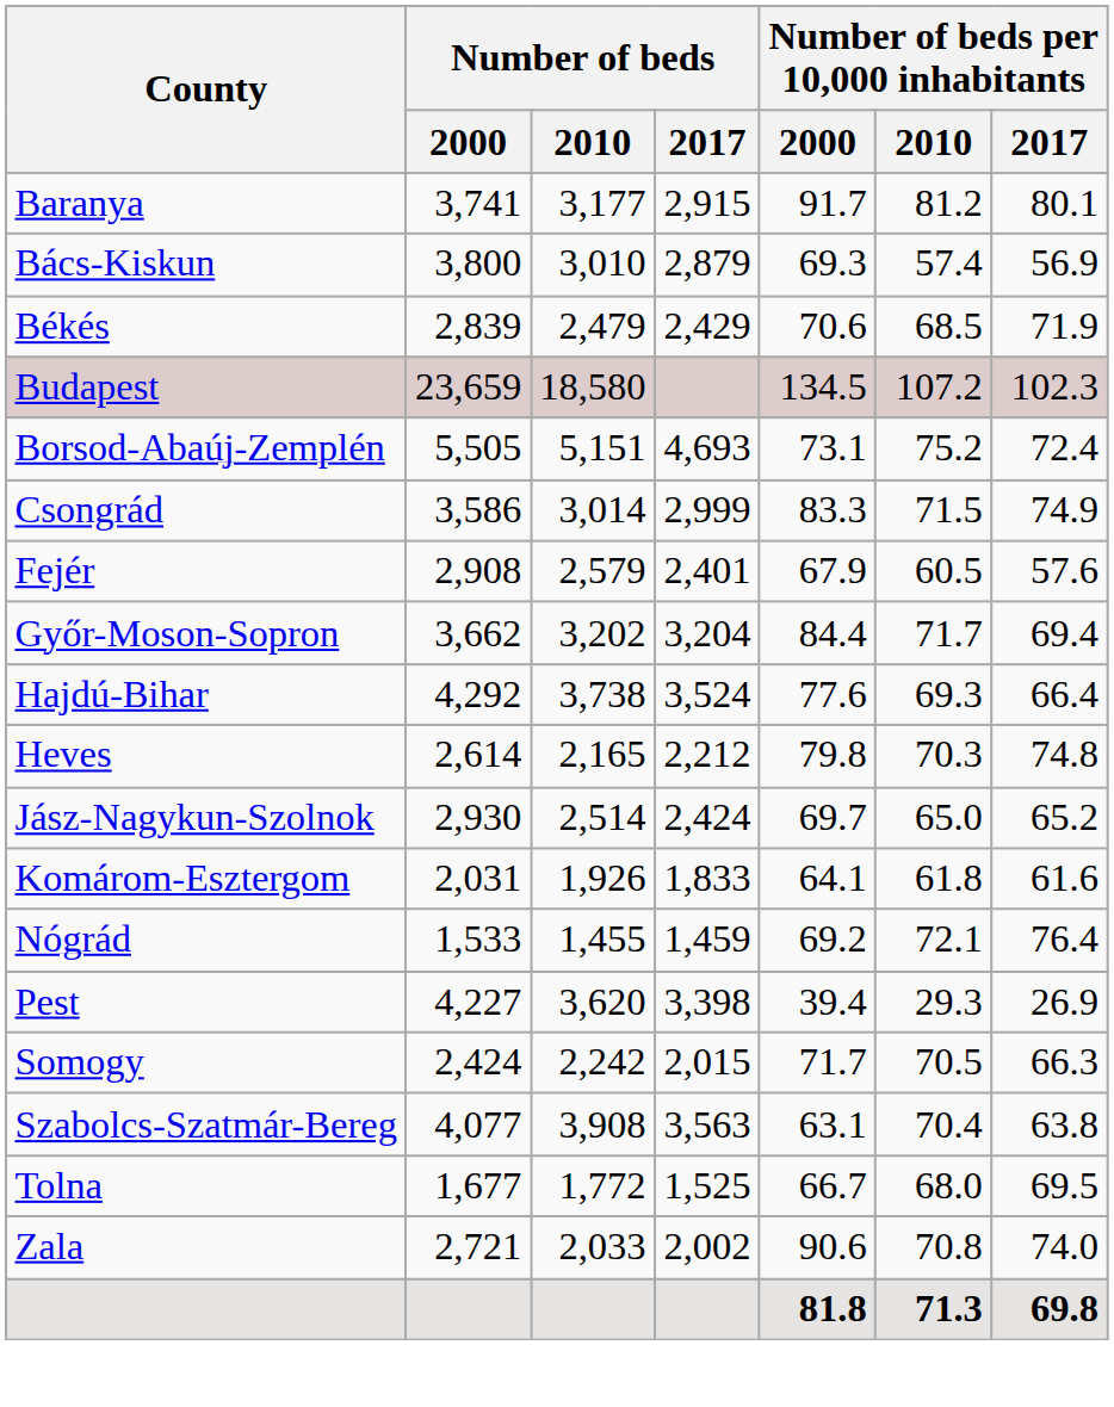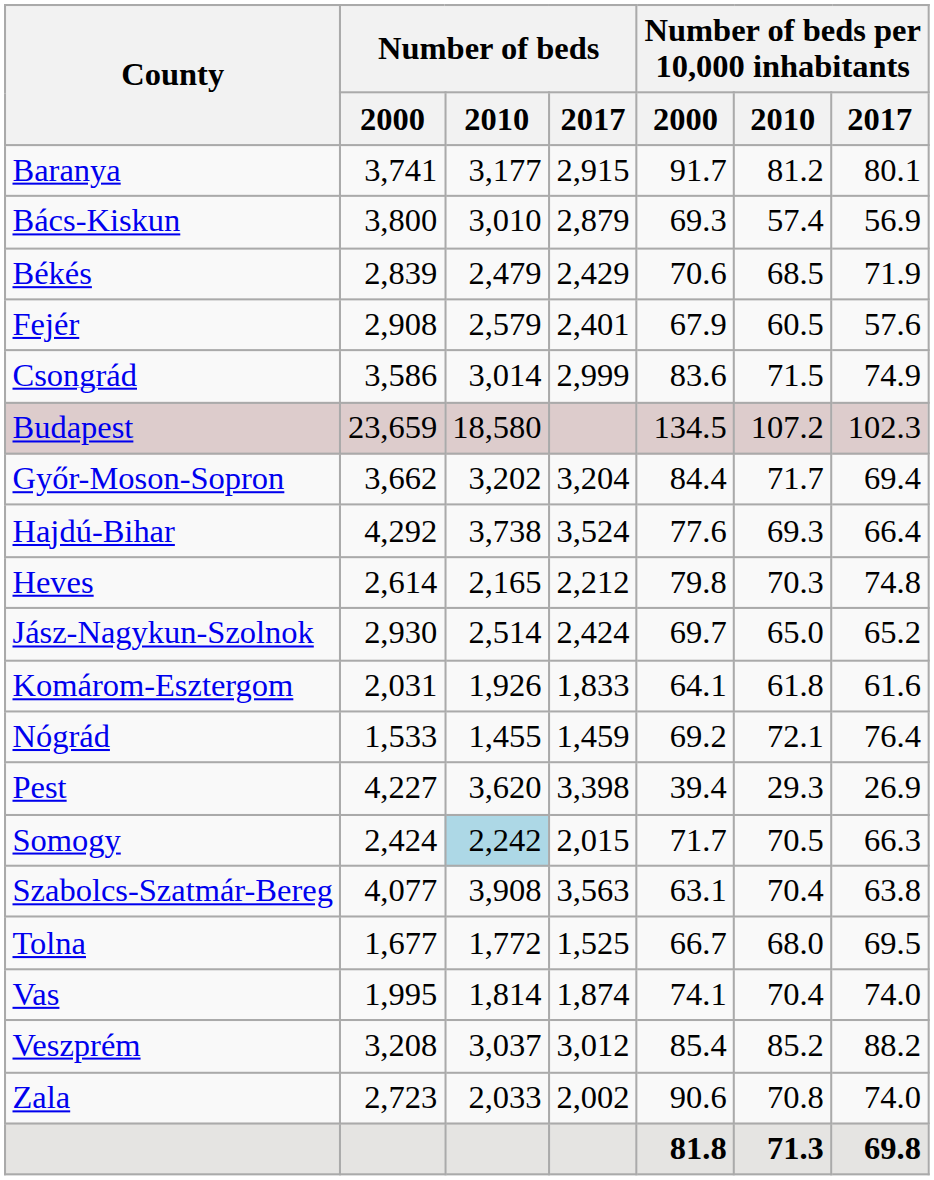 <table class="wikitable sortable" style="text-align:right">
 <tr>
 <th rowspan=2;>County</th>
 <th colspan=3; scope="col">Number of beds</th>
 <th colspan=3; scope="col">Number of beds per<br>10,000 inhabitants</th>
 </tr>
 <tr>
 <th>2000</th>
 <th>2010</th>
 <th>2017</th>
 <th>2000</th>
 <th>2010</th>
 <th>2017</th>
 </tr>
 <tr>
 <td align="left"><a href='#'>Baranya</a></td>
 <td>3,741</td>
 <td>3,177</td>
 <td>2,915 </td>
 <td>91.7</td>
 <td>81.2</td>
 <td>80.1 </td>
 </tr>
 <tr>
 <td align="left"><a href='#'>Bács-Kiskun</a></td>
 <td>3,800</td>
 <td>3,010</td>
 <td>2,879 </td>
 <td>69.3</td>
 <td>57.4</td>
 <td>56.9 </td>
 </tr>
 <tr>
 <td align="left"><a href='#'>Békés</a></td>
 <td>2,839</td>
 <td>2,479</td>
 <td>2,429 </td>
 <td>70.6</td>
 <td>68.5</td>
 <td>71.9 </td>
 </tr>
+<tr>
+<td align="left"><a href='#'>Fejér</a></td>
+<td>2,908</td>
+<td>2,579</td>
+<td>2,401 </td>
+<td>67.9</td>
+<td>60.5</td>
+<td>57.6 </td>
+</tr>
+<tr>
+<td align="left"><a href='#'>Csongrád</a></td>
+<td>3,586</td>
+<td>3,014</td>
+<td>2,999 </td>
+<td>83.6</td>
+<td>71.5</td>
+<td>74.9 </td>
+</tr>
 <tr style="background:#dcc;">
 <td align="left"><a href='#'>Budapest</a></td>
 <td>23,659</td>
 <td>18,580</td>
 <td> </td>
 <td>134.5</td>
 <td>107.2</td>
 <td>102.3 </td>
-</tr>
-<tr>
-<td align="left"><a href='#'>Borsod-Abaúj-Zemplén</a></td>
-<td>5,505</td>
-<td>5,151</td>
-<td>4,693 </td>
-<td>73.1</td>
-<td>75.2</td>
-<td>72.4 </td>
-</tr>
-<tr>
-<td align="left"><a href='#'>Csongrád</a></td>
-<td>3,586</td>
-<td>3,014</td>
-<td>2,999 </td>
-<td>83.3</td>
-<td>71.5</td>
-<td>74.9 </td>
-</tr>
-<tr>
-<td align="left"><a href='#'>Fejér</a></td>
-<td>2,908</td>
-<td>2,579</td>
-<td>2,401 </td>
-<td>67.9</td>
-<td>60.5</td>
-<td>57.6 </td>
 </tr>
 <tr>
 <td align="left"><a href='#'>Győr-Moson-Sopron</a></td>
 <td>3,662</td>
 <td>3,202</td>
 <td>3,204 </td>
 <td>84.4</td>
 <td>71.7</td>
 <td>69.4 </td>
 </tr>
 <tr>
 <td align="left"><a href='#'>Hajdú-Bihar</a></td>
 <td>4,292</td>
 <td>3,738</td>
 <td>3,524 </td>
 <td>77.6</td>
 <td>69.3</td>
 <td>66.4 </td>
 </tr>
 <tr>
 <td align="left"><a href='#'>Heves</a></td>
 <td>2,614</td>
 <td>2,165</td>
 <td>2,212 </td>
 <td>79.8</td>
 <td>70.3</td>
 <td>74.8 </td>
 </tr>
 <tr>
 <td align="left"><a href='#'>Jász-Nagykun-Szolnok</a></td>
 <td>2,930</td>
 <td>2,514</td>
 <td>2,424 </td>
 <td>69.7</td>
 <td>65.0</td>
 <td>65.2 </td>
 </tr>
 <tr>
 <td align="left"><a href='#'>Komárom-Esztergom</a></td>
 <td>2,031</td>
 <td>1,926</td>
 <td>1,833 </td>
 <td>64.1</td>
 <td>61.8</td>
 <td>61.6  </td>
 </tr>
 <tr>
 <td align="left"><a href='#'>Nógrád</a></td>
 <td>1,533</td>
 <td>1,455</td>
 <td>1,459 </td>
 <td>69.2</td>
 <td>72.1</td>
 <td>76.4 </td>
 </tr>
 <tr>
 <td align="left"><a href='#'>Pest</a></td>
 <td>4,227</td>
 <td>3,620</td>
 <td>3,398 </td>
 <td>39.4</td>
 <td>29.3</td>
 <td>26.9 </td>
 </tr>
 <tr>
 <td align="left"><a href='#'>Somogy</a></td>
 <td>2,424</td>
-<td>2,242</td>
+<td style="background: lightblue;">2,242</td>
 <td>2,015 </td>
 <td>71.7</td>
 <td>70.5</td>
 <td>66.3 </td>
 </tr>
 <tr>
 <td align="left"><a href='#'>Szabolcs-Szatmár-Bereg</a></td>
 <td>4,077</td>
 <td>3,908</td>
 <td>3,563 </td>
 <td>63.1</td>
 <td>70.4</td>
 <td>63.8 </td>
 </tr>
 <tr>
 <td align="left"><a href='#'>Tolna</a></td>
 <td>1,677</td>
 <td>1,772</td>
 <td>1,525 </td>
 <td>66.7</td>
 <td>68.0</td>
 <td>69.5 </td>
 </tr>
 <tr>
+<td align="left"><a href='#'>Vas</a></td>
+<td>1,995</td>
+<td>1,814</td>
+<td>1,874 </td>
+<td>74.1</td>
+<td>70.4</td>
+<td>74.0 </td>
+</tr>
+<tr>
+<td align="left"><a href='#'>Veszprém</a></td>
+<td>3,208</td>
+<td>3,037</td>
+<td>3,012 </td>
+<td>85.4</td>
+<td>85.2</td>
+<td>88.2 </td>
+</tr>
+<tr>
 <td align="left"><a href='#'>Zala</a></td>
-<td>2,721</td>
+<td>2,723</td>
 <td>2,033</td>
 <td>2,002 </td>
 <td>90.6</td>
 <td>70.8</td>
 <td>74.0 </td>
 </tr>
 <tr bgcolor="E5E4E2">
 <td align="left"><strong></strong></td>
 <td><strong></strong></td>
 <td><strong></strong></td>
 <td><strong></strong> </td>
 <td><strong>81.8</strong></td>
 <td><strong>71.3</strong></td>
 <td><strong>69.8</strong> </td>
 </tr>
 </table>
